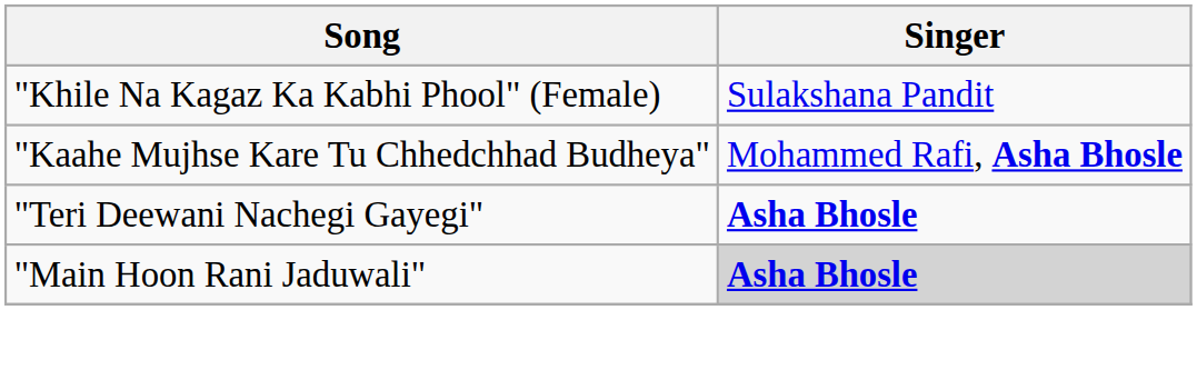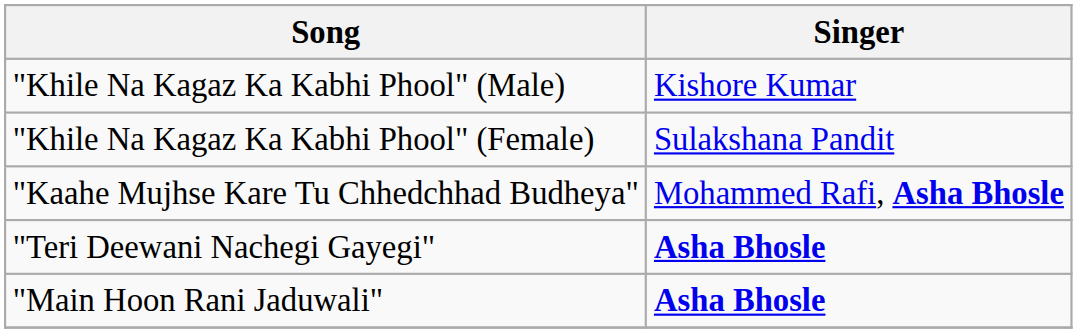 <table class="wikitable" style="font-size:95%;">
 <tr>
 <th>Song</th>
 <th>Singer</th>
+</tr>
+<tr>
+<td>"Khile Na Kagaz Ka Kabhi Phool" (Male)</td>
+<td><a href='#'>Kishore Kumar</a></td>
 </tr>
 <tr>
 <td>"Khile Na Kagaz Ka Kabhi Phool" (Female)</td>
 <td><a href='#'>Sulakshana Pandit</a></td>
 </tr>
 <tr>
 <td>"Kaahe Mujhse Kare Tu Chhedchhad Budheya"</td>
 <td><a href='#'>Mohammed Rafi</a>, <strong><a href='#'>Asha Bhosle</a></strong></td>
 </tr>
 <tr>
 <td>"Teri Deewani Nachegi Gayegi"</td>
 <td><strong><a href='#'>Asha Bhosle</a></strong></td>
 </tr>
 <tr>
 <td>"Main Hoon Rani Jaduwali"</td>
-<td style="background: lightgrey;"><strong><a href='#'>Asha Bhosle</a></strong></td>
+<td><strong><a href='#'>Asha Bhosle</a></strong></td>
 </tr>
 <tr>
 </tr>
 </table>
